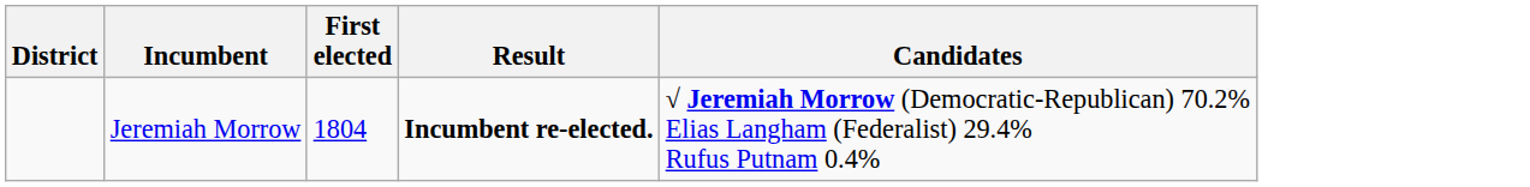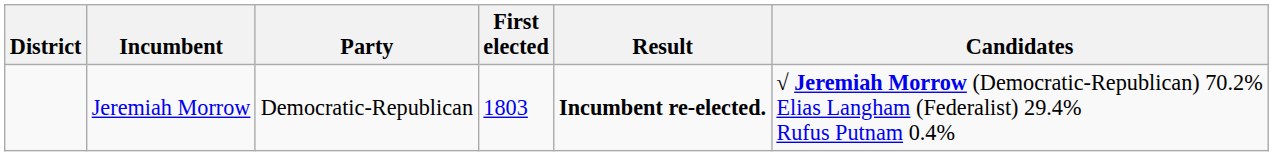 <table class=wikitable>
 <tr valign=bottom>
 <th>District</th>
 <th>Incumbent</th>
+<th>Party</th>
 <th>First<br>elected</th>
 <th>Result</th>
 <th>Candidates</th>
 </tr>
 <tr>
 <td></td>
 <td><a href='#'>Jeremiah Morrow</a></td>
-<td><a href='#'>1804</a></td>
+<td>Democratic-Republican</td>
+<td><a href='#'>1803</a></td>
 <td><strong>Incumbent re-elected.</strong></td>
 <td nowrap><strong>√ <a href='#'>Jeremiah Morrow</a></strong> (Democratic-Republican) 70.2%<br><a href='#'>Elias Langham</a> (Federalist) 29.4%<br><a href='#'>Rufus Putnam</a> 0.4%</td>
 </tr>
 </table>
